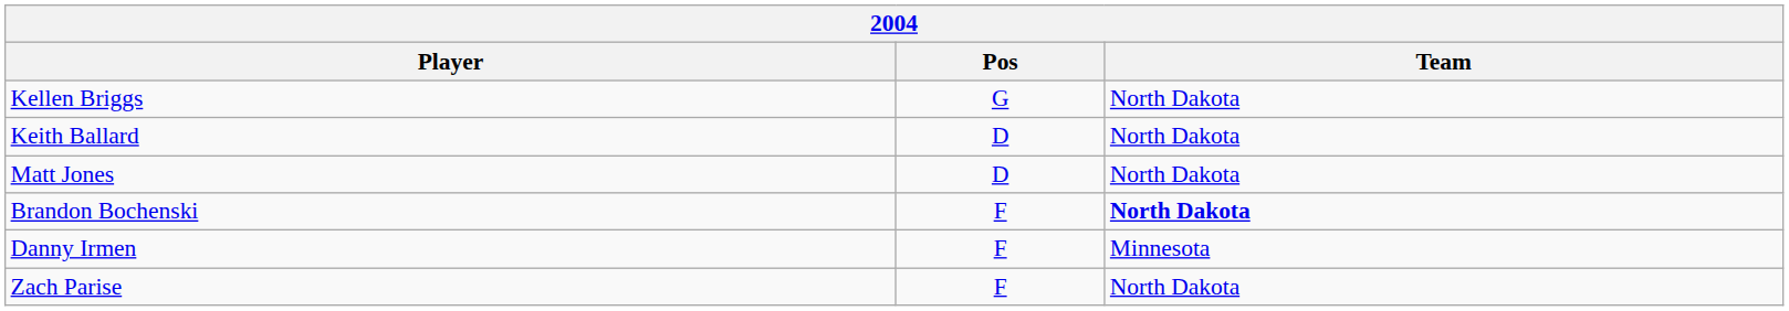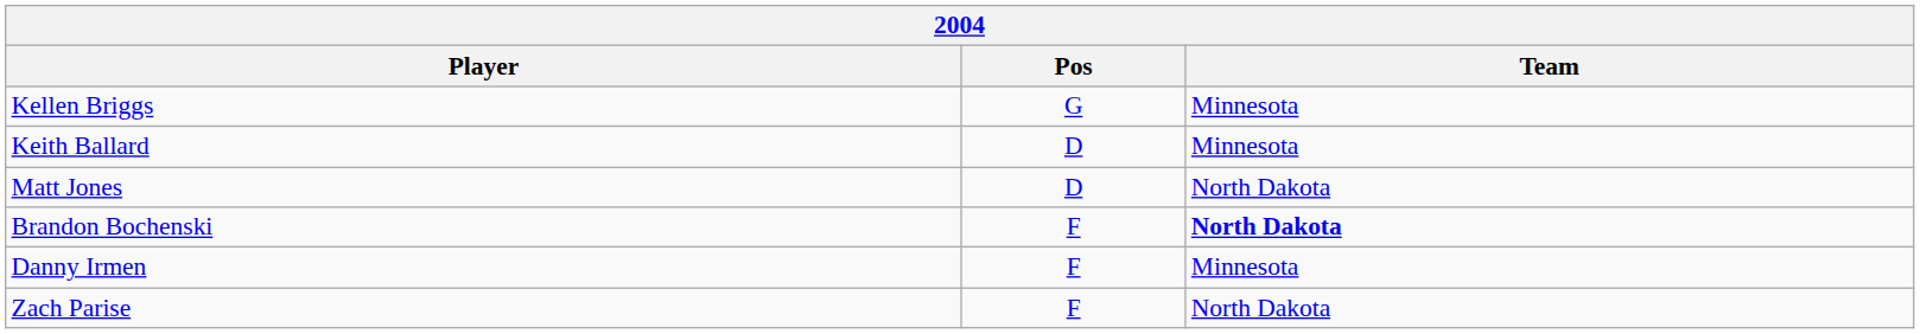 <table class="wikitable" width=95%>
 <tr>
 <th colspan=3><a href='#'>2004</a></th>
 </tr>
 <tr>
 <th>Player</th>
 <th>Pos</th>
 <th>Team</th>
 </tr>
 <tr>
 <td><a href='#'>Kellen Briggs</a></td>
 <td align=center><a href='#'>G</a></td>
-<td><a href='#'>North Dakota</a></td>
+<td><a href='#'>Minnesota</a></td>
 </tr>
 <tr>
 <td><a href='#'>Keith Ballard</a></td>
 <td align=center><a href='#'>D</a></td>
-<td><a href='#'>North Dakota</a></td>
+<td><a href='#'>Minnesota</a></td>
 </tr>
 <tr>
 <td><a href='#'>Matt Jones</a></td>
 <td align=center><a href='#'>D</a></td>
 <td><a href='#'>North Dakota</a></td>
 </tr>
 <tr>
 <td><a href='#'>Brandon Bochenski</a></td>
 <td align=center><a href='#'>F</a></td>
 <td><strong><a href='#'>North Dakota</a></strong></td>
 </tr>
 <tr>
 <td><a href='#'>Danny Irmen</a></td>
 <td align=center><a href='#'>F</a></td>
 <td><a href='#'>Minnesota</a></td>
 </tr>
 <tr>
 <td><a href='#'>Zach Parise</a></td>
 <td align=center><a href='#'>F</a></td>
 <td><a href='#'>North Dakota</a></td>
 </tr>
 </table>
